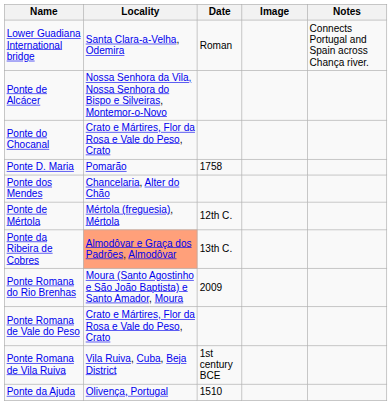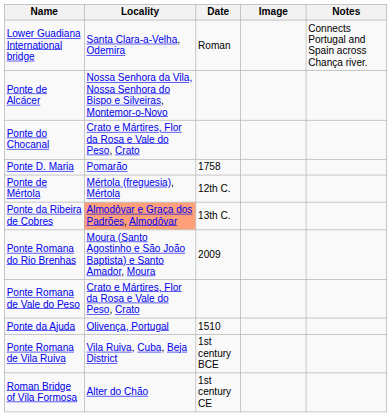 <table class="wikitable sortable">
 <tr>
 <th>Name</th>
 <th>Locality</th>
 <th>Date</th>
 <th class="unsortable" width="96px">Image</th>
 <th class="unsortable">Notes</th>
 </tr>
 <tr>
 <td><a href='#'>Lower Guadiana International bridge</a></td>
 <td><a href='#'>Santa Clara-a-Velha</a>, <a href='#'>Odemira</a></td>
 <td>Roman</td>
 <td></td>
 <td>Connects Portugal and Spain across Chança river.</td>
 </tr>
 <tr>
 <td><a href='#'>Ponte de Alcácer</a></td>
 <td><a href='#'>Nossa Senhora da Vila, Nossa Senhora do Bispo e Silveiras</a>, <a href='#'>Montemor-o-Novo</a></td>
 <td></td>
 <td></td>
 <td></td>
 </tr>
 <tr>
 <td><a href='#'>Ponte do Chocanal</a></td>
 <td><a href='#'>Crato e Mártires, Flor da Rosa e Vale do Peso</a>, <a href='#'>Crato</a></td>
 <td></td>
 <td></td>
 <td></td>
 </tr>
 <tr>
 <td><a href='#'>Ponte D. Maria</a></td>
 <td><a href='#'>Pomarão</a></td>
 <td>1758</td>
 <td></td>
 <td></td>
 </tr>
 <tr>
-<td><a href='#'>Ponte dos Mendes</a></td>
-<td><a href='#'>Chancelaria</a>, <a href='#'>Alter do Chão</a></td>
-<td></td>
-<td></td>
-<td></td>
-</tr>
-<tr>
 <td><a href='#'>Ponte de Mértola</a></td>
 <td><a href='#'>Mértola (freguesia)</a>, <a href='#'>Mértola</a></td>
 <td>12th C.</td>
 <td></td>
 <td></td>
 </tr>
 <tr>
 <td><a href='#'>Ponte da Ribeira de Cobres</a></td>
 <td style="background: lightsalmon;"><a href='#'>Almodôvar e Graça dos Padrões</a>, <a href='#'>Almodôvar</a></td>
 <td>13th C.</td>
 <td></td>
 <td></td>
 </tr>
 <tr>
 <td><a href='#'>Ponte Romana do Rio Brenhas</a></td>
 <td><a href='#'>Moura (Santo Agostinho e São João Baptista) e Santo Amador</a>, <a href='#'>Moura</a></td>
 <td>2009</td>
 <td></td>
 <td></td>
 </tr>
 <tr>
 <td><a href='#'>Ponte Romana de Vale do Peso</a></td>
 <td><a href='#'>Crato e Mártires, Flor da Rosa e Vale do Peso</a>, <a href='#'>Crato</a></td>
 <td></td>
 <td></td>
 <td></td>
 </tr>
 <tr>
+<td><a href='#'>Ponte da Ajuda</a></td>
+<td><a href='#'>Olivença, Portugal</a></td>
+<td>1510</td>
+<td></td>
+<td></td>
+</tr>
+<tr>
 <td><a href='#'>Ponte Romana de Vila Ruiva</a></td>
 <td><a href='#'>Vila Ruiva</a>, <a href='#'>Cuba</a>, <a href='#'>Beja District</a></td>
 <td>1st century BCE</td>
 <td></td>
 <td></td>
 </tr>
 <tr>
-<td><a href='#'>Ponte da Ajuda</a></td>
-<td><a href='#'>Olivença, Portugal</a></td>
-<td>1510</td>
+<td><a href='#'>Roman Bridge of Vila Formosa</a></td>
+<td><a href='#'>Alter do Chão</a></td>
+<td>1st century CE</td>
 <td></td>
 <td></td>
 </tr>
 </table>
